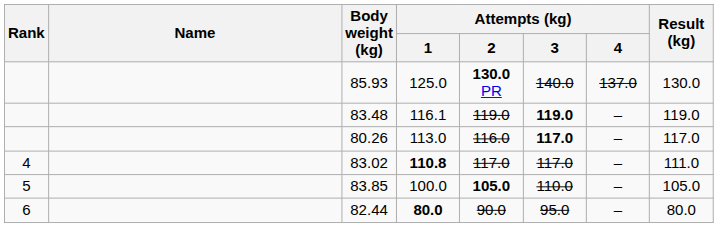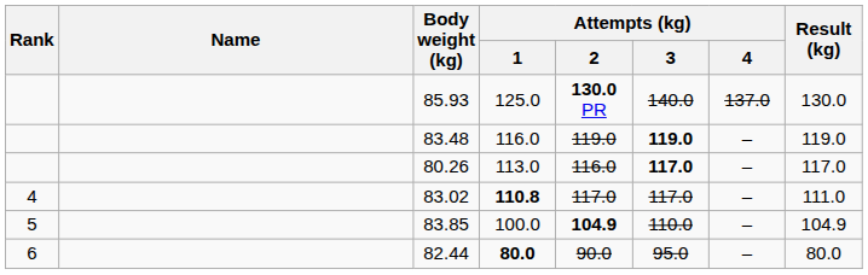 <table class="wikitable" style="text-align:center;">
 <tr>
 <th rowspan=2>Rank</th>
 <th rowspan=2 width=305>Name</th>
 <th rowspan=2 width=50>Body weight (kg)</th>
 <th colspan=4>Attempts (kg)</th>
 <th rowspan=2 width=60>Result (kg)</th>
 </tr>
 <tr>
 <th width=60>1</th>
 <th width=60>2</th>
 <th width=60>3</th>
 <th width=60>4</th>
 </tr>
 <tr>
 <td></td>
 <td align=left></td>
 <td>85.93</td>
 <td>125.0</td>
 <td><strong>130.0</strong> <a href='#'>PR</a></td>
 <td><s>140.0</s></td>
 <td><s>137.0</s></td>
 <td>130.0</td>
 </tr>
 <tr>
 <td></td>
 <td align=left></td>
 <td>83.48</td>
-<td>116.1</td>
+<td>116.0</td>
 <td><s>119.0</s></td>
 <td><strong>119.0</strong></td>
 <td>–</td>
 <td>119.0</td>
 </tr>
 <tr>
 <td></td>
 <td align=left></td>
 <td>80.26</td>
 <td>113.0</td>
 <td><s>116.0</s></td>
 <td><strong>117.0</strong></td>
 <td>–</td>
 <td>117.0</td>
 </tr>
 <tr>
 <td>4</td>
 <td align=left></td>
 <td>83.02</td>
 <td><strong>110.8</strong></td>
 <td><s>117.0</s></td>
 <td><s>117.0</s></td>
 <td>–</td>
 <td>111.0</td>
 </tr>
 <tr>
 <td>5</td>
 <td align=left></td>
 <td>83.85</td>
 <td>100.0</td>
-<td><strong>105.0</strong></td>
+<td><strong>104.9</strong></td>
 <td><s>110.0</s></td>
 <td>–</td>
-<td>105.0</td>
+<td>104.9</td>
 </tr>
 <tr>
 <td>6</td>
 <td align=left></td>
 <td>82.44</td>
 <td><strong>80.0</strong></td>
 <td><s>90.0</s></td>
 <td><s>95.0</s></td>
 <td>–</td>
 <td>80.0</td>
 </tr>
 </table>
